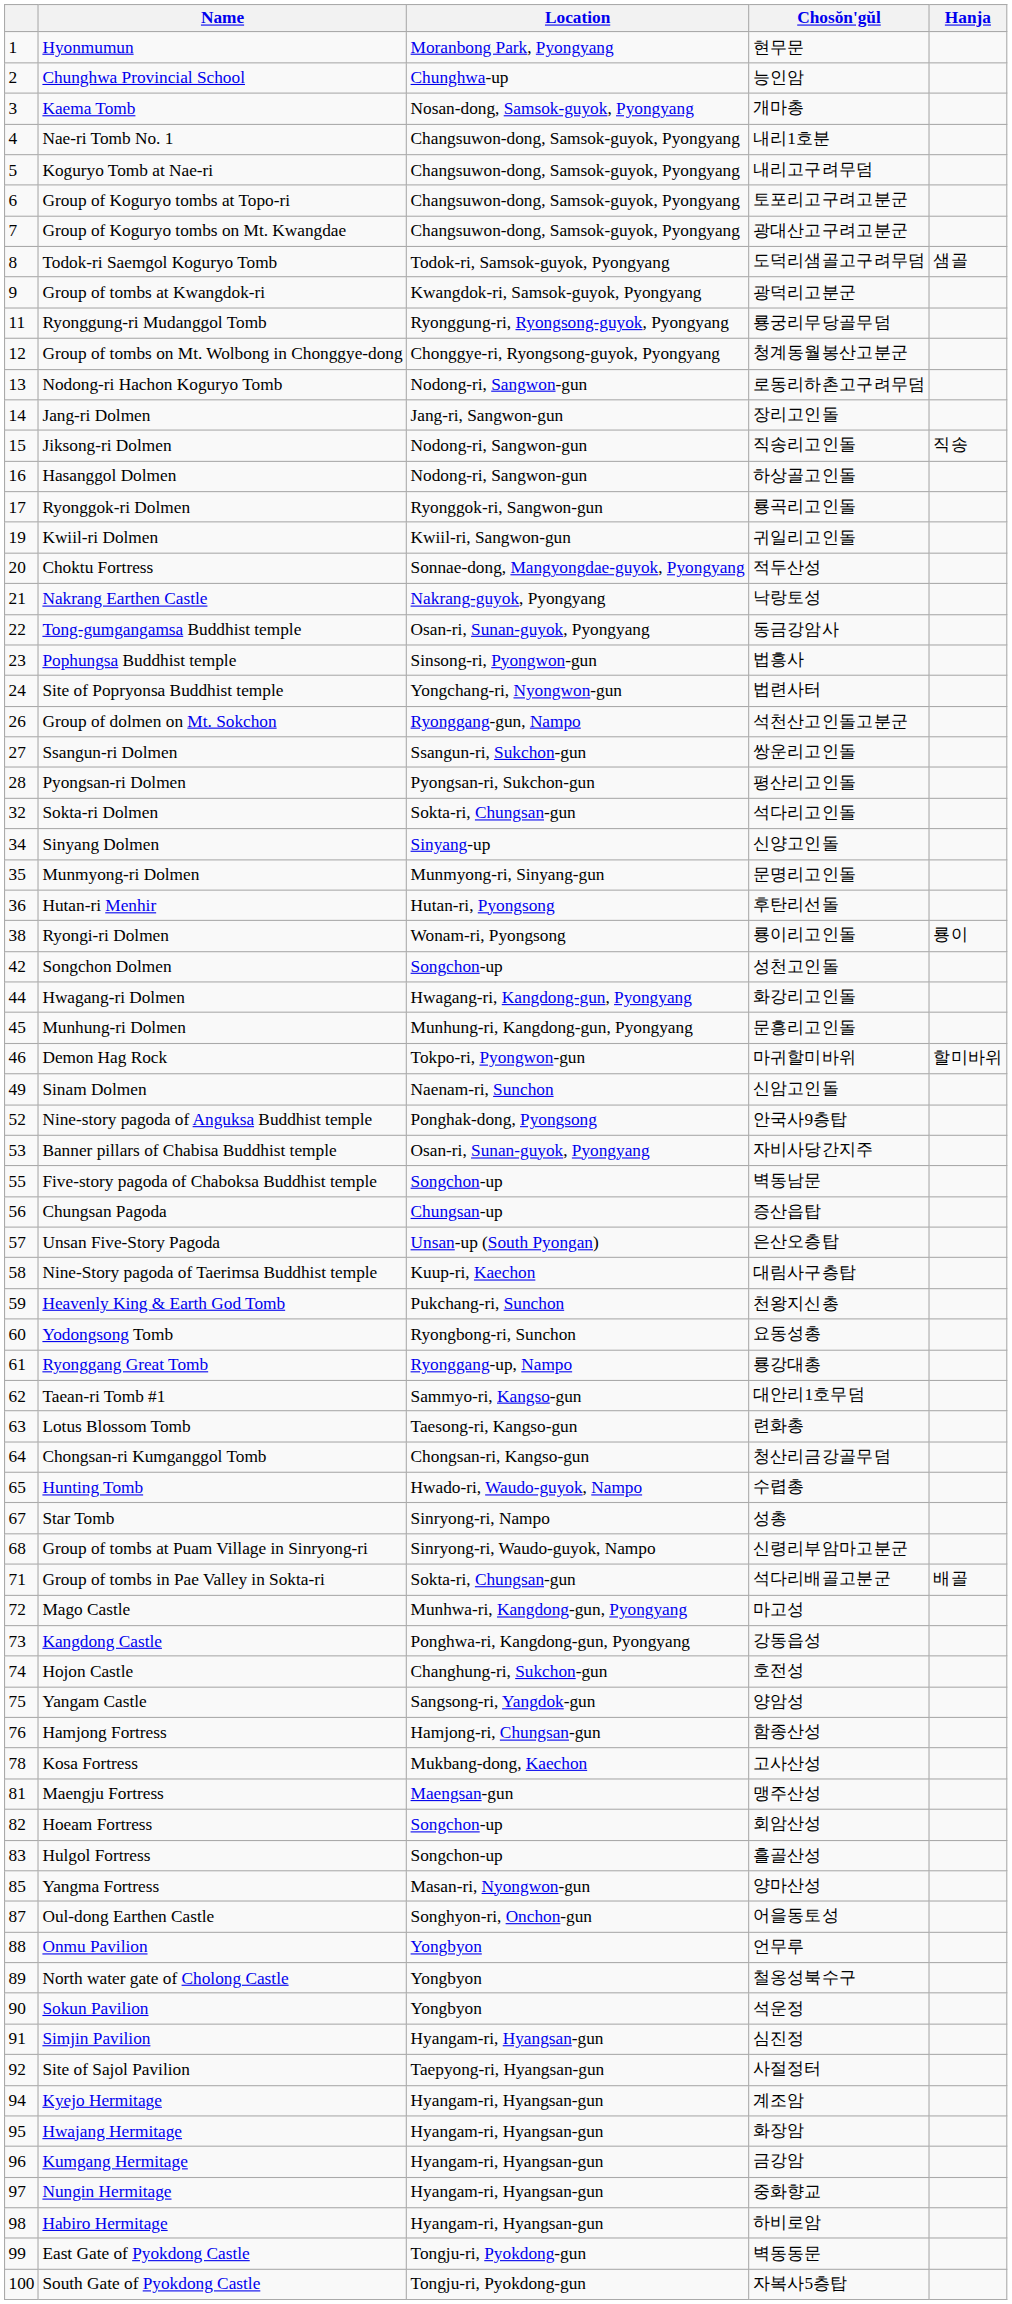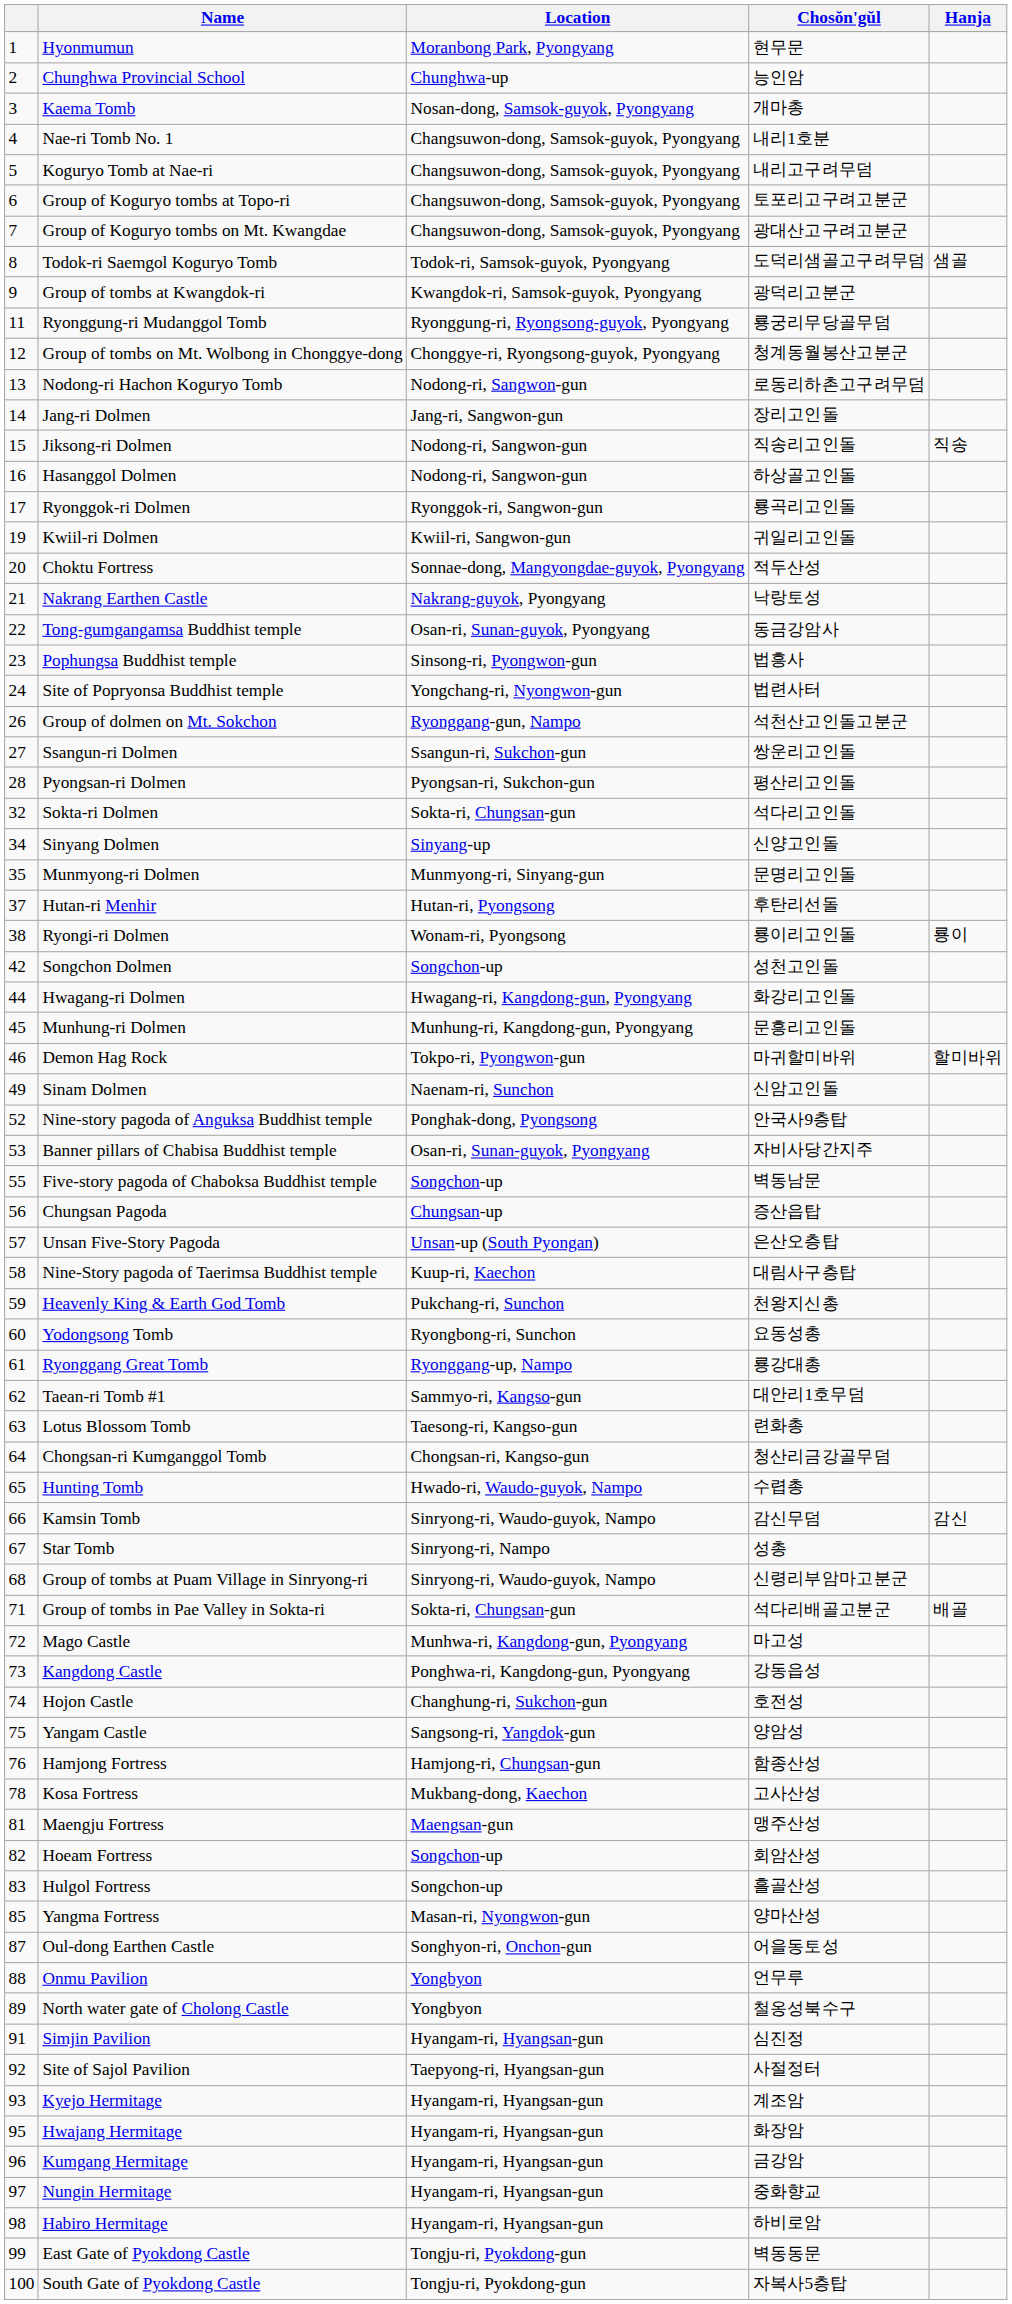 <table class="wikitable">
 <tr>
 <th></th>
 <th><a href='#'>Name</a></th>
 <th><a href='#'>Location</a></th>
 <th><a href='#'>Chosŏn'gŭl</a></th>
 <th><a href='#'>Hanja</a></th>
 </tr>
 <tr>
 <td>1</td>
 <td><a href='#'>Hyonmumun</a></td>
 <td><a href='#'>Moranbong Park</a>, <a href='#'>Pyongyang</a></td>
 <td>현무문</td>
 <td></td>
 </tr>
 <tr>
 <td>2</td>
 <td><a href='#'>Chunghwa Provincial School</a></td>
 <td><a href='#'>Chunghwa</a>-up</td>
 <td>능인암</td>
 <td></td>
 </tr>
 <tr>
 <td>3</td>
 <td><a href='#'>Kaema Tomb</a></td>
 <td>Nosan-dong, <a href='#'>Samsok-guyok</a>, <a href='#'>Pyongyang</a></td>
 <td>개마총</td>
 <td></td>
 </tr>
 <tr>
 <td>4</td>
 <td>Nae-ri Tomb No. 1</td>
 <td>Changsuwon-dong, Samsok-guyok, Pyongyang</td>
 <td>내리1호분</td>
 <td></td>
 </tr>
 <tr>
 <td>5</td>
 <td>Koguryo Tomb at Nae-ri</td>
 <td>Changsuwon-dong, Samsok-guyok, Pyongyang</td>
 <td>내리고구려무덤</td>
 <td></td>
 </tr>
 <tr>
 <td>6</td>
 <td>Group of Koguryo tombs at Topo-ri</td>
 <td>Changsuwon-dong, Samsok-guyok, Pyongyang</td>
 <td>토포리고구려고분군</td>
 <td></td>
 </tr>
 <tr>
 <td>7</td>
 <td>Group of Koguryo tombs on Mt. Kwangdae</td>
 <td>Changsuwon-dong, Samsok-guyok, Pyongyang</td>
 <td>광대산고구려고분군</td>
 <td></td>
 </tr>
 <tr>
 <td>8</td>
 <td>Todok-ri Saemgol Koguryo Tomb</td>
 <td>Todok-ri, Samsok-guyok, Pyongyang</td>
 <td>도덕리샘골고구려무덤</td>
 <td>샘골</td>
 </tr>
 <tr>
 <td>9</td>
 <td>Group of tombs at Kwangdok-ri</td>
 <td>Kwangdok-ri, Samsok-guyok, Pyongyang</td>
 <td>광덕리고분군</td>
 <td></td>
 </tr>
 <tr>
 <td>11</td>
 <td>Ryonggung-ri Mudanggol Tomb</td>
 <td>Ryonggung-ri, <a href='#'>Ryongsong-guyok</a>, Pyongyang</td>
 <td>룡궁리무당골무덤</td>
 <td></td>
 </tr>
 <tr>
 <td>12</td>
 <td>Group of tombs on Mt. Wolbong in Chonggye-dong</td>
 <td>Chonggye-ri, Ryongsong-guyok, Pyongyang</td>
 <td>청계동월봉산고분군</td>
 <td></td>
 </tr>
 <tr>
 <td>13</td>
 <td>Nodong-ri Hachon Koguryo Tomb</td>
 <td>Nodong-ri, <a href='#'>Sangwon</a>-gun</td>
 <td>로동리하촌고구려무덤</td>
 <td></td>
 </tr>
 <tr>
 <td>14</td>
 <td>Jang-ri Dolmen</td>
 <td>Jang-ri, Sangwon-gun</td>
 <td>장리고인돌</td>
 <td></td>
 </tr>
 <tr>
 <td>15</td>
 <td>Jiksong-ri Dolmen</td>
 <td>Nodong-ri, Sangwon-gun</td>
 <td>직송리고인돌</td>
 <td>직송</td>
 </tr>
 <tr>
 <td>16</td>
 <td>Hasanggol Dolmen</td>
 <td>Nodong-ri, Sangwon-gun</td>
 <td>하상골고인돌</td>
 <td></td>
 </tr>
 <tr>
 <td>17</td>
 <td>Ryonggok-ri Dolmen</td>
 <td>Ryonggok-ri, Sangwon-gun</td>
 <td>룡곡리고인돌</td>
 <td></td>
 </tr>
 <tr>
 <td>19</td>
 <td>Kwiil-ri Dolmen</td>
 <td>Kwiil-ri, Sangwon-gun</td>
 <td>귀일리고인돌</td>
 <td></td>
 </tr>
 <tr>
 <td>20</td>
 <td>Choktu Fortress</td>
 <td>Sonnae-dong, <a href='#'>Mangyongdae-guyok</a>, <a href='#'>Pyongyang</a></td>
 <td>적두산성</td>
 <td></td>
 </tr>
 <tr>
 <td>21</td>
 <td><a href='#'>Nakrang Earthen Castle</a></td>
 <td><a href='#'>Nakrang-guyok</a>, Pyongyang</td>
 <td>낙랑토성</td>
 <td></td>
 </tr>
 <tr>
 <td>22</td>
 <td><a href='#'>Tong-gumgangamsa</a> Buddhist temple</td>
 <td>Osan-ri, <a href='#'>Sunan-guyok</a>, Pyongyang</td>
 <td>동금강암사</td>
 <td></td>
 </tr>
 <tr>
 <td>23</td>
 <td><a href='#'>Pophungsa</a> Buddhist temple</td>
 <td>Sinsong-ri, <a href='#'>Pyongwon</a>-gun</td>
 <td>법흥사</td>
 <td></td>
 </tr>
 <tr>
 <td>24</td>
 <td>Site of Popryonsa Buddhist temple</td>
 <td>Yongchang-ri, <a href='#'>Nyongwon</a>-gun</td>
 <td>법련사터</td>
 <td></td>
 </tr>
 <tr>
 <td>26</td>
 <td>Group of dolmen on <a href='#'>Mt. Sokchon</a></td>
 <td><a href='#'>Ryonggang</a>-gun, <a href='#'>Nampo</a></td>
 <td>석천산고인돌고분군</td>
 <td></td>
 </tr>
 <tr>
 <td>27</td>
 <td>Ssangun-ri Dolmen</td>
 <td>Ssangun-ri, <a href='#'>Sukchon</a>-gun</td>
 <td>쌍운리고인돌</td>
 <td></td>
 </tr>
 <tr>
 <td>28</td>
 <td>Pyongsan-ri Dolmen</td>
 <td>Pyongsan-ri, Sukchon-gun</td>
 <td>평산리고인돌</td>
 <td></td>
 </tr>
 <tr>
 <td>32</td>
 <td>Sokta-ri Dolmen</td>
 <td>Sokta-ri, <a href='#'>Chungsan</a>-gun</td>
 <td>석다리고인돌</td>
 <td></td>
 </tr>
 <tr>
 <td>34</td>
 <td>Sinyang Dolmen</td>
 <td><a href='#'>Sinyang</a>-up</td>
 <td>신양고인돌</td>
 <td></td>
 </tr>
 <tr>
 <td>35</td>
 <td>Munmyong-ri Dolmen</td>
 <td>Munmyong-ri, Sinyang-gun</td>
 <td>문명리고인돌</td>
 <td></td>
 </tr>
 <tr>
-<td>36</td>
+<td>37</td>
 <td>Hutan-ri <a href='#'>Menhir</a></td>
 <td>Hutan-ri, <a href='#'>Pyongsong</a></td>
 <td>후탄리선돌</td>
 <td></td>
 </tr>
 <tr>
 <td>38</td>
 <td>Ryongi-ri Dolmen</td>
 <td>Wonam-ri, Pyongsong</td>
 <td>룡이리고인돌</td>
 <td>룡이</td>
 </tr>
 <tr>
 <td>42</td>
 <td>Songchon Dolmen</td>
 <td><a href='#'>Songchon</a>-up</td>
 <td>성천고인돌</td>
 <td></td>
 </tr>
 <tr>
 <td>44</td>
 <td>Hwagang-ri Dolmen</td>
 <td>Hwagang-ri, <a href='#'>Kangdong-gun</a>, <a href='#'>Pyongyang</a></td>
 <td>화강리고인돌</td>
 <td></td>
 </tr>
 <tr>
 <td>45</td>
 <td>Munhung-ri Dolmen</td>
 <td>Munhung-ri, Kangdong-gun, Pyongyang</td>
 <td>문흥리고인돌</td>
 <td></td>
 </tr>
 <tr>
 <td>46</td>
 <td>Demon Hag Rock</td>
 <td>Tokpo-ri, <a href='#'>Pyongwon</a>-gun</td>
 <td>마귀할미바위</td>
 <td>할미바위</td>
 </tr>
 <tr>
 <td>49</td>
 <td>Sinam Dolmen</td>
 <td>Naenam-ri, <a href='#'>Sunchon</a></td>
 <td>신암고인돌</td>
 <td></td>
 </tr>
 <tr>
 <td>52</td>
 <td>Nine-story pagoda of <a href='#'>Anguksa</a> Buddhist temple</td>
 <td>Ponghak-dong, <a href='#'>Pyongsong</a></td>
 <td>안국사9층탑</td>
 <td></td>
 </tr>
 <tr>
 <td>53</td>
 <td>Banner pillars of Chabisa Buddhist temple</td>
 <td>Osan-ri, <a href='#'>Sunan-guyok</a>, <a href='#'>Pyongyang</a></td>
 <td>자비사당간지주</td>
 <td></td>
 </tr>
 <tr>
 <td>55</td>
 <td>Five-story pagoda of Chaboksa Buddhist temple</td>
 <td><a href='#'>Songchon</a>-up</td>
 <td>벽동남문</td>
 <td></td>
 </tr>
 <tr>
 <td>56</td>
 <td>Chungsan Pagoda</td>
 <td><a href='#'>Chungsan</a>-up</td>
 <td>증산읍탑</td>
 <td></td>
 </tr>
 <tr>
 <td>57</td>
 <td>Unsan Five-Story Pagoda</td>
 <td><a href='#'>Unsan</a>-up (<a href='#'>South Pyongan</a>)</td>
 <td>은산오층탑</td>
 <td></td>
 </tr>
 <tr>
 <td>58</td>
 <td>Nine-Story pagoda of Taerimsa Buddhist temple</td>
 <td>Kuup-ri, <a href='#'>Kaechon</a></td>
 <td>대림사구층탑</td>
 <td></td>
 </tr>
 <tr>
 <td>59</td>
 <td><a href='#'>Heavenly King & Earth God Tomb</a></td>
 <td>Pukchang-ri, <a href='#'>Sunchon</a></td>
 <td>천왕지신총</td>
 <td></td>
 </tr>
 <tr>
 <td>60</td>
 <td><a href='#'>Yodongsong</a> Tomb</td>
 <td>Ryongbong-ri, Sunchon</td>
 <td>요동성총</td>
 <td></td>
 </tr>
 <tr>
 <td>61</td>
 <td><a href='#'>Ryonggang Great Tomb</a></td>
 <td><a href='#'>Ryonggang</a>-up, <a href='#'>Nampo</a></td>
 <td>룡강대총</td>
 <td></td>
 </tr>
 <tr>
 <td>62</td>
 <td>Taean-ri Tomb #1</td>
 <td>Sammyo-ri, <a href='#'>Kangso</a>-gun</td>
 <td>대안리1호무덤</td>
 <td></td>
 </tr>
 <tr>
 <td>63</td>
 <td>Lotus Blossom Tomb</td>
 <td>Taesong-ri, Kangso-gun</td>
 <td>련화총</td>
 <td></td>
 </tr>
 <tr>
 <td>64</td>
 <td>Chongsan-ri Kumganggol Tomb</td>
 <td>Chongsan-ri, Kangso-gun</td>
 <td>청산리금강골무덤</td>
 <td></td>
 </tr>
 <tr>
 <td>65</td>
 <td><a href='#'>Hunting Tomb</a></td>
 <td>Hwado-ri,  <a href='#'>Waudo-guyok</a>, <a href='#'>Nampo</a></td>
 <td>수렵총</td>
 <td></td>
 </tr>
 <tr>
+<td>66</td>
+<td>Kamsin Tomb</td>
+<td>Sinryong-ri, Waudo-guyok, Nampo</td>
+<td>감신무덤</td>
+<td>감신</td>
+</tr>
+<tr>
 <td>67</td>
 <td>Star Tomb</td>
 <td>Sinryong-ri, Nampo</td>
 <td>성총</td>
 <td></td>
 </tr>
 <tr>
 <td>68</td>
 <td>Group of tombs at Puam Village in Sinryong-ri</td>
 <td>Sinryong-ri, Waudo-guyok, Nampo</td>
 <td>신령리부암마고분군</td>
 <td></td>
 </tr>
 <tr>
 <td>71</td>
 <td>Group of tombs in Pae Valley in Sokta-ri</td>
 <td>Sokta-ri, <a href='#'>Chungsan</a>-gun</td>
 <td>석다리배골고분군</td>
 <td>배골</td>
 </tr>
 <tr>
 <td>72</td>
 <td>Mago Castle</td>
 <td>Munhwa-ri, <a href='#'>Kangdong</a>-gun, <a href='#'>Pyongyang</a></td>
 <td>마고성</td>
 <td></td>
 </tr>
 <tr>
 <td>73</td>
 <td><a href='#'>Kangdong Castle</a></td>
 <td>Ponghwa-ri, Kangdong-gun, Pyongyang</td>
 <td>강동읍성</td>
 <td></td>
 </tr>
 <tr>
 <td>74</td>
 <td>Hojon Castle</td>
 <td>Changhung-ri, <a href='#'>Sukchon</a>-gun</td>
 <td>호전성</td>
 <td></td>
 </tr>
 <tr>
 <td>75</td>
 <td>Yangam Castle</td>
 <td>Sangsong-ri, <a href='#'>Yangdok</a>-gun</td>
 <td>양암성</td>
 <td></td>
 </tr>
 <tr>
 <td>76</td>
 <td>Hamjong Fortress</td>
 <td>Hamjong-ri, <a href='#'>Chungsan</a>-gun</td>
 <td>함종산성</td>
 <td></td>
 </tr>
 <tr>
 <td>78</td>
 <td>Kosa Fortress</td>
 <td>Mukbang-dong, <a href='#'>Kaechon</a></td>
 <td>고사산성</td>
 <td></td>
 </tr>
 <tr>
 <td>81</td>
 <td>Maengju Fortress</td>
 <td><a href='#'>Maengsan</a>-gun</td>
 <td>맹주산성</td>
 <td></td>
 </tr>
 <tr>
 <td>82</td>
 <td>Hoeam Fortress</td>
 <td><a href='#'>Songchon</a>-up</td>
 <td>회암산성</td>
 <td></td>
 </tr>
 <tr>
 <td>83</td>
 <td>Hulgol Fortress</td>
 <td>Songchon-up</td>
 <td>흘골산성</td>
 <td></td>
 </tr>
 <tr>
 <td>85</td>
 <td>Yangma Fortress</td>
 <td>Masan-ri, <a href='#'>Nyongwon</a>-gun</td>
 <td>양마산성</td>
 <td></td>
 </tr>
 <tr>
 <td>87</td>
 <td>Oul-dong Earthen Castle</td>
 <td>Songhyon-ri, <a href='#'>Onchon</a>-gun</td>
 <td>어을동토성</td>
 <td></td>
 </tr>
 <tr>
 <td>88</td>
 <td><a href='#'>Onmu Pavilion</a></td>
 <td><a href='#'>Yongbyon</a></td>
 <td>언무루</td>
 <td></td>
 </tr>
 <tr>
 <td>89</td>
 <td>North water gate of <a href='#'>Cholong Castle</a></td>
 <td>Yongbyon</td>
 <td>철옹성북수구</td>
 <td></td>
 </tr>
 <tr>
-<td>90</td>
-<td><a href='#'>Sokun Pavilion</a></td>
-<td>Yongbyon</td>
-<td>석운정</td>
-<td></td>
-</tr>
-<tr>
 <td>91</td>
 <td><a href='#'>Simjin Pavilion</a></td>
 <td>Hyangam-ri, <a href='#'>Hyangsan</a>-gun</td>
 <td>심진정</td>
 <td></td>
 </tr>
 <tr>
 <td>92</td>
 <td>Site of Sajol Pavilion</td>
 <td>Taepyong-ri, Hyangsan-gun</td>
 <td>사절정터</td>
 <td></td>
 </tr>
 <tr>
-<td>94</td>
+<td>93</td>
 <td><a href='#'>Kyejo Hermitage</a></td>
 <td>Hyangam-ri, Hyangsan-gun</td>
 <td>계조암</td>
 <td></td>
 </tr>
 <tr>
 <td>95</td>
 <td><a href='#'>Hwajang Hermitage</a></td>
 <td>Hyangam-ri, Hyangsan-gun</td>
 <td>화장암</td>
 <td></td>
 </tr>
 <tr>
 <td>96</td>
 <td><a href='#'>Kumgang Hermitage</a></td>
 <td>Hyangam-ri, Hyangsan-gun</td>
 <td>금강암</td>
 <td></td>
 </tr>
 <tr>
 <td>97</td>
 <td><a href='#'>Nungin Hermitage</a></td>
 <td>Hyangam-ri, Hyangsan-gun</td>
 <td>중화향교</td>
 <td></td>
 </tr>
 <tr>
 <td>98</td>
 <td><a href='#'>Habiro Hermitage</a></td>
 <td>Hyangam-ri, Hyangsan-gun</td>
 <td>하비로암</td>
 <td></td>
 </tr>
 <tr>
 <td>99</td>
 <td>East Gate of <a href='#'>Pyokdong Castle</a></td>
 <td>Tongju-ri, <a href='#'>Pyokdong</a>-gun</td>
 <td>벽동동문</td>
 <td></td>
 </tr>
 <tr>
 <td>100</td>
 <td>South Gate of <a href='#'>Pyokdong Castle</a></td>
 <td>Tongju-ri, Pyokdong-gun</td>
 <td>자복사5층탑</td>
 <td></td>
 </tr>
 </table>
